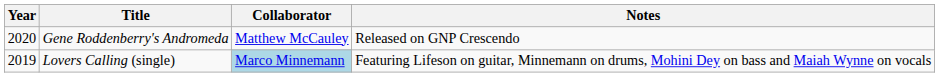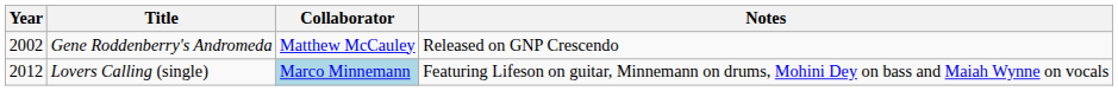 <table class="wikitable">
 <tr>
 <th>Year</th>
 <th>Title</th>
 <th>Collaborator</th>
 <th>Notes</th>
 </tr>
 <tr>
-<td>2020</td>
+<td>2002</td>
 <td><em>Gene Roddenberry's Andromeda</em></td>
 <td><a href='#'>Matthew McCauley</a></td>
 <td>Released on GNP Crescendo</td>
 </tr>
 <tr>
-<td>2019</td>
+<td>2012</td>
 <td><em>Lovers Calling</em> (single)</td>
 <td style="background: lightblue;"><a href='#'>Marco Minnemann</a></td>
 <td>Featuring Lifeson on guitar, Minnemann on drums, <a href='#'>Mohini Dey</a> on bass and <a href='#'>Maiah Wynne</a> on vocals</td>
 </tr>
 </table>
